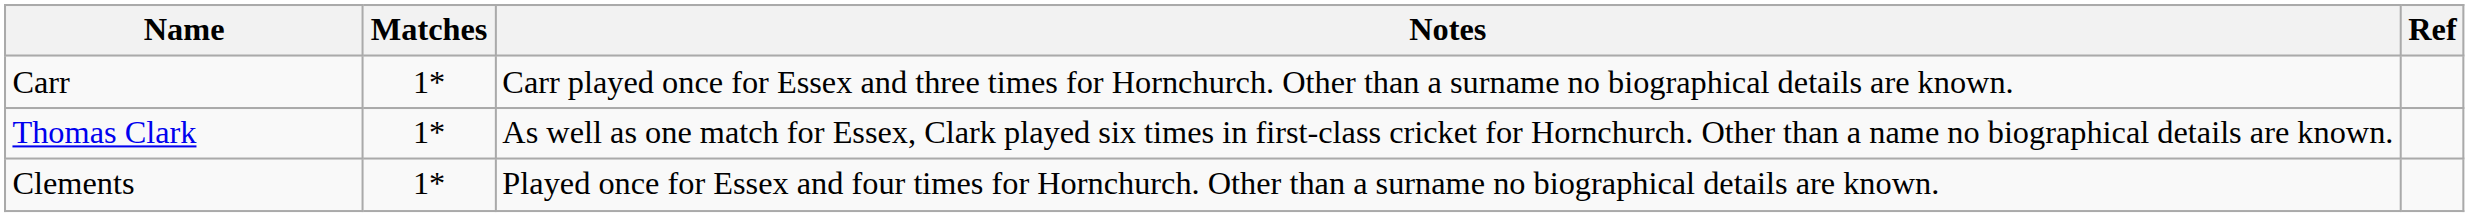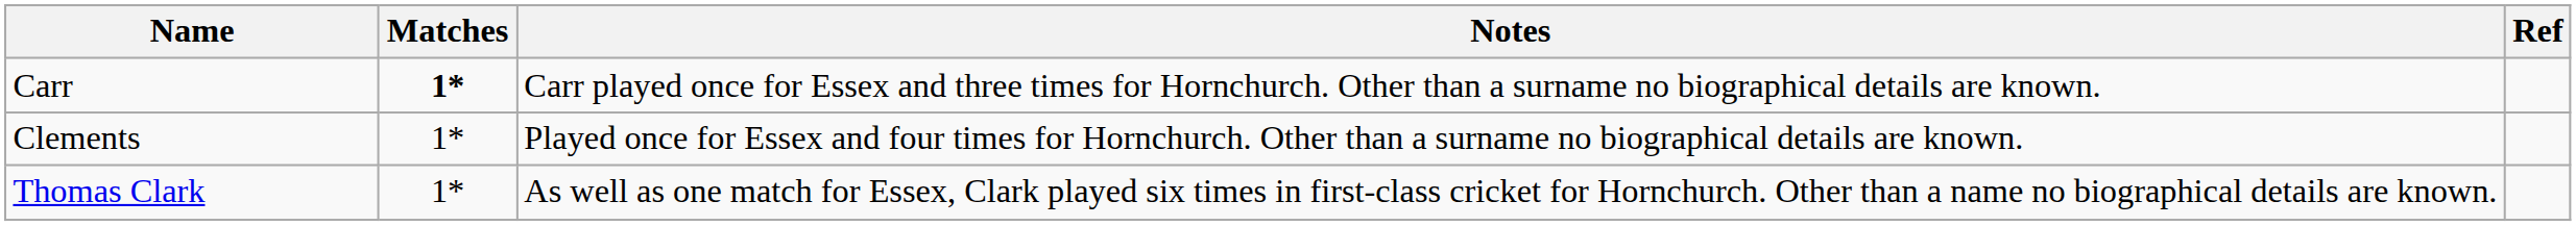 <table class="wikitable">
 <tr>
 <th style="width:170px">Name</th>
 <th>Matches</th>
 <th>Notes</th>
 <th>Ref</th>
 </tr>
 <tr>
 <td>Carr</td>
+<td align=center><strong>1*</strong></td>
+<td>Carr played once for Essex and three times for Hornchurch. Other than a surname no biographical details are known.</td>
+<td></td>
+</tr>
+<tr>
+<td>Clements</td>
 <td align=center>1*</td>
-<td>Carr played once for Essex and three times for Hornchurch. Other than a surname no biographical details are known.</td>
+<td>Played once for Essex and four times for Hornchurch. Other than a surname no biographical details are known.</td>
 <td></td>
 </tr>
 <tr>
 <td><a href='#'>Thomas Clark</a></td>
 <td align=center>1*</td>
 <td>As well as one match for Essex, Clark played six times in first-class cricket for Hornchurch. Other than a name no biographical details are known.</td>
 <td></td>
 </tr>
-<tr>
-<td>Clements</td>
-<td align=center>1*</td>
-<td>Played once for Essex and four times for Hornchurch. Other than a surname no biographical details are known.</td>
-<td></td>
-</tr>
 </table>
